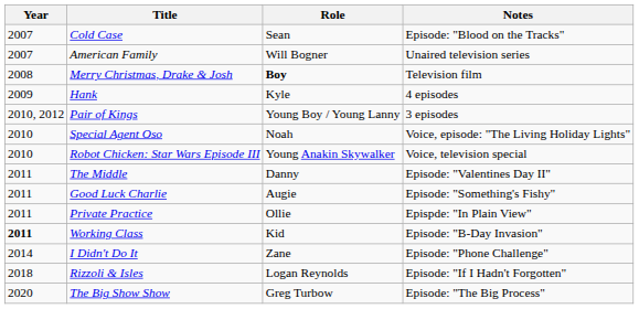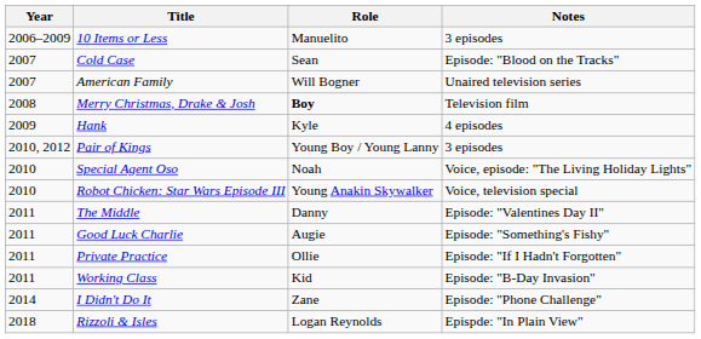 <table class=wikitable>
 <tr>
 <th>Year</th>
 <th>Title</th>
 <th>Role</th>
 <th>Notes</th>
+</tr>
+<tr>
+<td>2006–2009</td>
+<td><em><a href='#'>10 Items or Less</a></em></td>
+<td>Manuelito</td>
+<td>3 episodes</td>
 </tr>
 <tr>
 <td>2007</td>
 <td><em><a href='#'>Cold Case</a></em></td>
 <td>Sean</td>
 <td>Episode: "Blood on the Tracks"</td>
 </tr>
 <tr>
 <td>2007</td>
 <td><em>American Family</em></td>
 <td>Will Bogner</td>
 <td>Unaired television series</td>
 </tr>
 <tr>
 <td>2008</td>
 <td><em><a href='#'>Merry Christmas, Drake & Josh</a></em></td>
 <td><strong>Boy</strong></td>
 <td>Television film</td>
 </tr>
 <tr>
 <td>2009</td>
 <td><em><a href='#'>Hank</a></em></td>
 <td>Kyle</td>
 <td>4 episodes</td>
 </tr>
 <tr>
 <td>2010, 2012</td>
 <td><em><a href='#'>Pair of Kings</a></em></td>
 <td>Young Boy / Young Lanny</td>
 <td>3 episodes</td>
 </tr>
 <tr>
 <td>2010</td>
 <td><em><a href='#'>Special Agent Oso</a></em></td>
 <td>Noah</td>
 <td>Voice, episode: "The Living Holiday Lights"</td>
 </tr>
 <tr>
 <td>2010</td>
 <td><em><a href='#'>Robot Chicken: Star Wars Episode III</a></em></td>
 <td>Young <a href='#'>Anakin Skywalker</a></td>
 <td>Voice, television special</td>
 </tr>
 <tr>
 <td>2011</td>
 <td><em><a href='#'>The Middle</a></em></td>
 <td>Danny</td>
 <td>Episode: "Valentines Day II"</td>
 </tr>
 <tr>
 <td>2011</td>
 <td><em><a href='#'>Good Luck Charlie</a></em></td>
 <td>Augie</td>
 <td>Episode: "Something's Fishy"</td>
 </tr>
 <tr>
 <td>2011</td>
 <td><em><a href='#'>Private Practice</a></em></td>
 <td>Ollie</td>
-<td>Epispde: "In Plain View"</td>
+<td>Episode: "If I Hadn't Forgotten"</td>
 </tr>
 <tr>
-<td><strong>2011</strong></td>
+<td>2011</td>
 <td><em><a href='#'>Working Class</a></em></td>
 <td>Kid</td>
 <td>Episode: "B-Day Invasion"</td>
 </tr>
 <tr>
 <td>2014</td>
 <td><em><a href='#'>I Didn't Do It</a></em></td>
 <td>Zane</td>
 <td>Episode: "Phone Challenge"</td>
 </tr>
 <tr>
 <td>2018</td>
 <td><em><a href='#'>Rizzoli & Isles</a></em></td>
 <td>Logan Reynolds</td>
-<td>Episode: "If I Hadn't Forgotten"</td>
-</tr>
-<tr>
-<td>2020</td>
-<td><em><a href='#'>The Big Show Show</a></em></td>
-<td>Greg Turbow</td>
-<td>Episode: "The Big Process"</td>
+<td>Epispde: "In Plain View"</td>
 </tr>
 </table>
